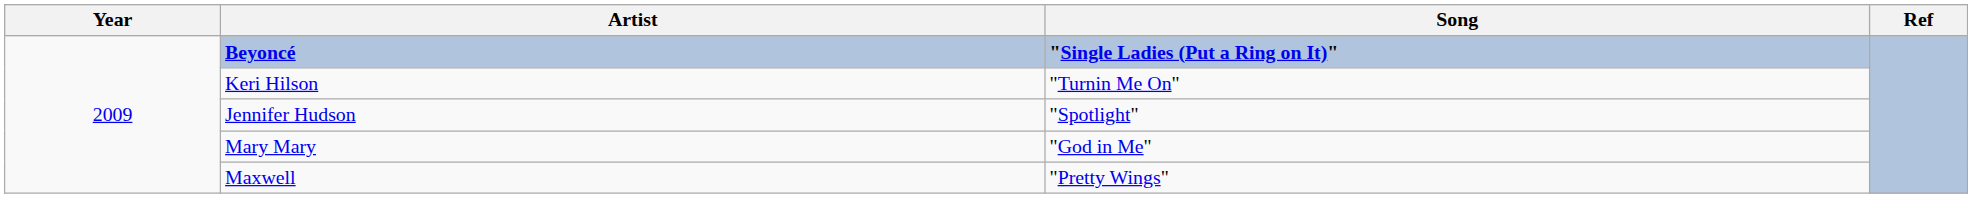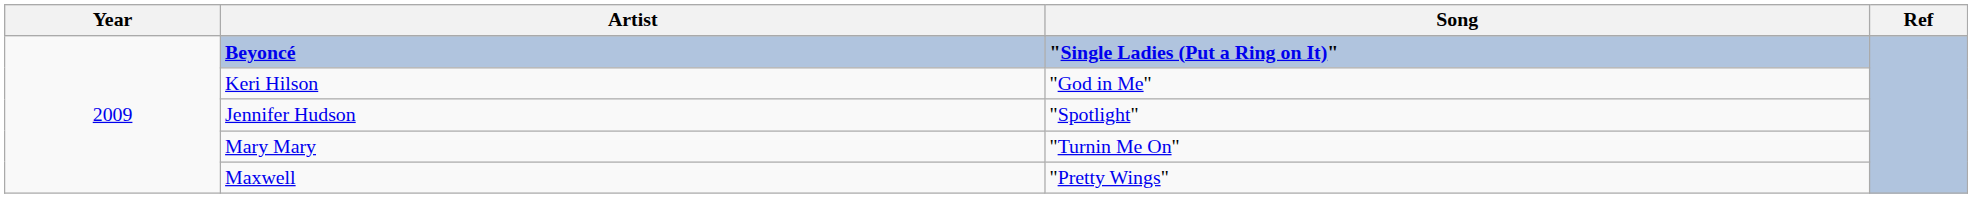 <table class="wikitable" style="width:100%;">
 <tr style="background:#bebebe;">
 <th style="width:11%;">Year</th>
 <th style="width:42%;">Artist</th>
 <th style="width:42%;">Song</th>
 <th style="width:5%;">Ref</th>
 </tr>
 <tr>
 <td rowspan="6" align="center"><a href='#'>2009</a></td>
 </tr>
 <tr style="background:#B0C4DE">
 <td><strong><a href='#'>Beyoncé</a></strong></td>
 <td><strong>"<a href='#'>Single Ladies (Put a Ring on It)</a>"</strong></td>
 <td rowspan="6" align="center"></td>
 </tr>
 <tr>
 <td><a href='#'>Keri Hilson</a> </td>
-<td>"<a href='#'>Turnin Me On</a>"</td>
+<td>"<a href='#'>God in Me</a>"</td>
 </tr>
 <tr>
 <td><a href='#'>Jennifer Hudson</a></td>
 <td>"<a href='#'>Spotlight</a>"</td>
 </tr>
 <tr>
 <td><a href='#'>Mary Mary</a></td>
-<td>"<a href='#'>God in Me</a>"</td>
+<td>"<a href='#'>Turnin Me On</a>"</td>
 </tr>
 <tr>
 <td><a href='#'>Maxwell</a></td>
 <td>"<a href='#'>Pretty Wings</a>"</td>
 </tr>
 </table>
